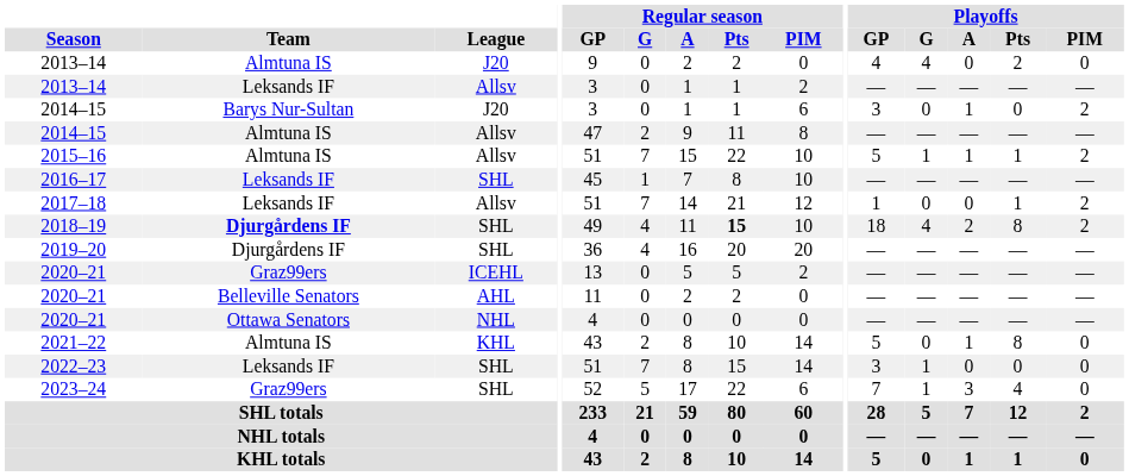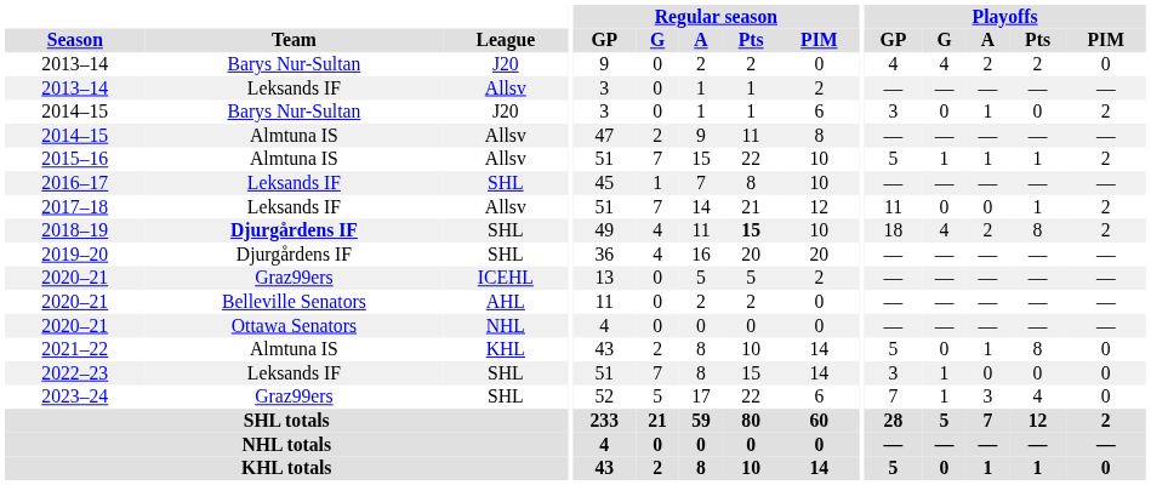 <table border="0" cellpadding="1" cellspacing="0" style="text-align:center; width:60em">
 <tr bgcolor="#e0e0e0">
 <th colspan="3" bgcolor="#ffffff"></th>
 <th rowspan="99" bgcolor="#ffffff"></th>
 <th colspan="5"><a href='#'>Regular season</a></th>
 <th rowspan="99" bgcolor="#ffffff"></th>
 <th colspan="5"><a href='#'>Playoffs</a></th>
 </tr>
 <tr bgcolor="#e0e0e0">
 <th><a href='#'>Season</a></th>
 <th>Team</th>
 <th>League</th>
 <th>GP</th>
 <th><a href='#'>G</a></th>
 <th><a href='#'>A</a></th>
 <th><a href='#'>Pts</a></th>
 <th><a href='#'>PIM</a></th>
 <th>GP</th>
 <th>G</th>
 <th>A</th>
 <th>Pts</th>
 <th>PIM</th>
 </tr>
 <tr>
 <td>2013–14</td>
-<td><a href='#'>Almtuna IS</a></td>
+<td><a href='#'>Barys Nur-Sultan</a></td>
 <td><a href='#'>J20</a></td>
 <td>9</td>
 <td>0</td>
 <td>2</td>
 <td>2</td>
 <td>0</td>
 <td>4</td>
 <td>4</td>
-<td>0</td>
+<td>2</td>
 <td>2</td>
 <td>0</td>
 </tr>
 <tr bgcolor="#f0f0f0">
 <td><a href='#'>2013–14</a></td>
 <td>Leksands IF</td>
 <td><a href='#'>Allsv</a></td>
 <td>3</td>
 <td>0</td>
 <td>1</td>
 <td>1</td>
 <td>2</td>
 <td>—</td>
 <td>—</td>
 <td>—</td>
 <td>—</td>
 <td>—</td>
 </tr>
 <tr>
 <td>2014–15</td>
 <td><a href='#'>Barys Nur-Sultan</a></td>
 <td>J20</td>
 <td>3</td>
 <td>0</td>
 <td>1</td>
 <td>1</td>
 <td>6</td>
 <td>3</td>
 <td>0</td>
 <td>1</td>
 <td>0</td>
 <td>2</td>
 </tr>
 <tr bgcolor="#f0f0f0">
 <td><a href='#'>2014–15</a></td>
 <td>Almtuna IS</td>
 <td>Allsv</td>
 <td>47</td>
 <td>2</td>
 <td>9</td>
 <td>11</td>
 <td>8</td>
 <td>—</td>
 <td>—</td>
 <td>—</td>
 <td>—</td>
 <td>—</td>
 </tr>
 <tr>
 <td><a href='#'>2015–16</a></td>
 <td>Almtuna IS</td>
 <td>Allsv</td>
 <td>51</td>
 <td>7</td>
 <td>15</td>
 <td>22</td>
 <td>10</td>
 <td>5</td>
 <td>1</td>
 <td>1</td>
 <td>1</td>
 <td>2</td>
 </tr>
 <tr bgcolor="#f0f0f0">
 <td><a href='#'>2016–17</a></td>
 <td><a href='#'>Leksands IF</a></td>
 <td><a href='#'>SHL</a></td>
 <td>45</td>
 <td>1</td>
 <td>7</td>
 <td>8</td>
 <td>10</td>
 <td>—</td>
 <td>—</td>
 <td>—</td>
 <td>—</td>
 <td>—</td>
 </tr>
 <tr>
 <td><a href='#'>2017–18</a></td>
 <td>Leksands IF</td>
 <td>Allsv</td>
 <td>51</td>
 <td>7</td>
 <td>14</td>
 <td>21</td>
 <td>12</td>
-<td>1</td>
+<td>11</td>
 <td>0</td>
 <td>0</td>
 <td>1</td>
 <td>2</td>
 </tr>
 <tr bgcolor="#f0f0f0">
 <td><a href='#'>2018–19</a></td>
 <td><strong><a href='#'>Djurgårdens IF</a></strong></td>
 <td>SHL</td>
 <td>49</td>
 <td>4</td>
 <td>11</td>
 <td><strong>15</strong></td>
 <td>10</td>
 <td>18</td>
 <td>4</td>
 <td>2</td>
 <td>8</td>
 <td>2</td>
 </tr>
 <tr>
 <td><a href='#'>2019–20</a></td>
 <td>Djurgårdens IF</td>
 <td>SHL</td>
 <td>36</td>
 <td>4</td>
 <td>16</td>
 <td>20</td>
 <td>20</td>
 <td>—</td>
 <td>—</td>
 <td>—</td>
 <td>—</td>
 <td>—</td>
 </tr>
 <tr bgcolor="#f0f0f0">
 <td><a href='#'>2020–21</a></td>
 <td><a href='#'>Graz99ers</a></td>
 <td><a href='#'>ICEHL</a></td>
 <td>13</td>
 <td>0</td>
 <td>5</td>
 <td>5</td>
 <td>2</td>
 <td>—</td>
 <td>—</td>
 <td>—</td>
 <td>—</td>
 <td>—</td>
 </tr>
 <tr>
 <td><a href='#'>2020–21</a></td>
 <td><a href='#'>Belleville Senators</a></td>
 <td><a href='#'>AHL</a></td>
 <td>11</td>
 <td>0</td>
 <td>2</td>
 <td>2</td>
 <td>0</td>
 <td>—</td>
 <td>—</td>
 <td>—</td>
 <td>—</td>
 <td>—</td>
 </tr>
 <tr bgcolor="#f0f0f0">
 <td><a href='#'>2020–21</a></td>
 <td><a href='#'>Ottawa Senators</a></td>
 <td><a href='#'>NHL</a></td>
 <td>4</td>
 <td>0</td>
 <td>0</td>
 <td>0</td>
 <td>0</td>
 <td>—</td>
 <td>—</td>
 <td>—</td>
 <td>—</td>
 <td>—</td>
 </tr>
 <tr>
 <td><a href='#'>2021–22</a></td>
 <td>Almtuna IS</td>
 <td><a href='#'>KHL</a></td>
 <td>43</td>
 <td>2</td>
 <td>8</td>
 <td>10</td>
 <td>14</td>
 <td>5</td>
 <td>0</td>
 <td>1</td>
 <td>8</td>
 <td>0</td>
 </tr>
 <tr bgcolor="#f0f0f0">
 <td><a href='#'>2022–23</a></td>
 <td>Leksands IF</td>
 <td>SHL</td>
 <td>51</td>
 <td>7</td>
 <td>8</td>
 <td>15</td>
 <td>14</td>
 <td>3</td>
 <td>1</td>
 <td>0</td>
 <td>0</td>
 <td>0</td>
 </tr>
 <tr>
 <td><a href='#'>2023–24</a></td>
 <td><a href='#'>Graz99ers</a></td>
 <td>SHL</td>
 <td>52</td>
 <td>5</td>
 <td>17</td>
 <td>22</td>
 <td>6</td>
 <td>7</td>
 <td>1</td>
 <td>3</td>
 <td>4</td>
 <td>0</td>
 </tr>
 <tr bgcolor="#e0e0e0">
 <th colspan="3">SHL totals</th>
 <th>233</th>
 <th>21</th>
 <th>59</th>
 <th>80</th>
 <th>60</th>
 <th>28</th>
 <th>5</th>
 <th>7</th>
 <th>12</th>
 <th>2</th>
 </tr>
 <tr bgcolor="#e0e0e0">
 <th colspan="3">NHL totals</th>
 <th>4</th>
 <th>0</th>
 <th>0</th>
 <th>0</th>
 <th>0</th>
 <th>—</th>
 <th>—</th>
 <th>—</th>
 <th>—</th>
 <th>—</th>
 </tr>
 <tr bgcolor="#e0e0e0">
 <th colspan="3">KHL totals</th>
 <th>43</th>
 <th>2</th>
 <th>8</th>
 <th>10</th>
 <th>14</th>
 <th>5</th>
 <th>0</th>
 <th>1</th>
 <th>1</th>
 <th>0</th>
 </tr>
 </table>
